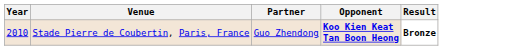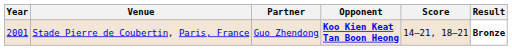 <table class="sortable wikitable" style="font-size: 90%;">
 <tr>
 <th>Year</th>
 <th>Venue</th>
 <th>Partner</th>
 <th>Opponent</th>
+<th>Score</th>
 <th>Result</th>
 </tr>
 <tr style="background:#F3E6D7">
-<td align="center"><a href='#'>2010</a></td>
+<td align="center"><a href='#'>2001</a></td>
 <td align="left"><a href='#'>Stade Pierre de Coubertin</a>, <a href='#'>Paris, France</a></td>
 <td align="left"> <a href='#'>Guo Zhendong</a></td>
 <td align="left"><strong> <a href='#'>Koo Kien Keat</a> <br>  <a href='#'>Tan Boon Heong</a></strong></td>
+<td align="left">14–21, 18–21</td>
 <td style="text-align:left; background:white"> <strong>Bronze</strong></td>
 </tr>
 </table>
